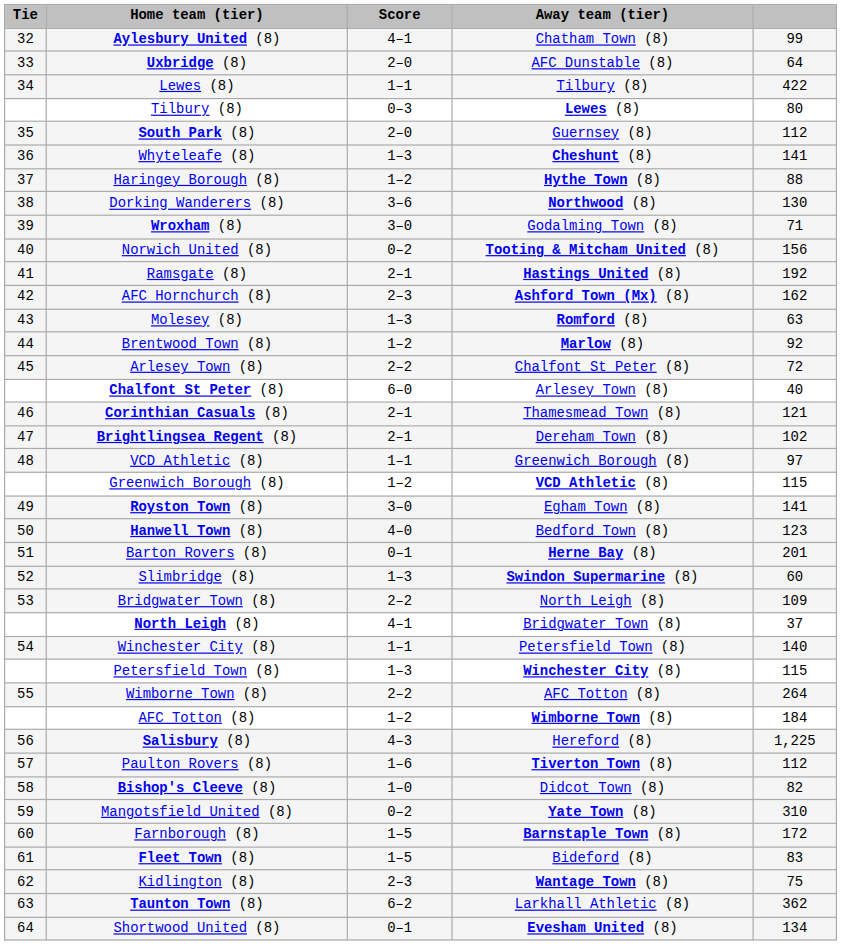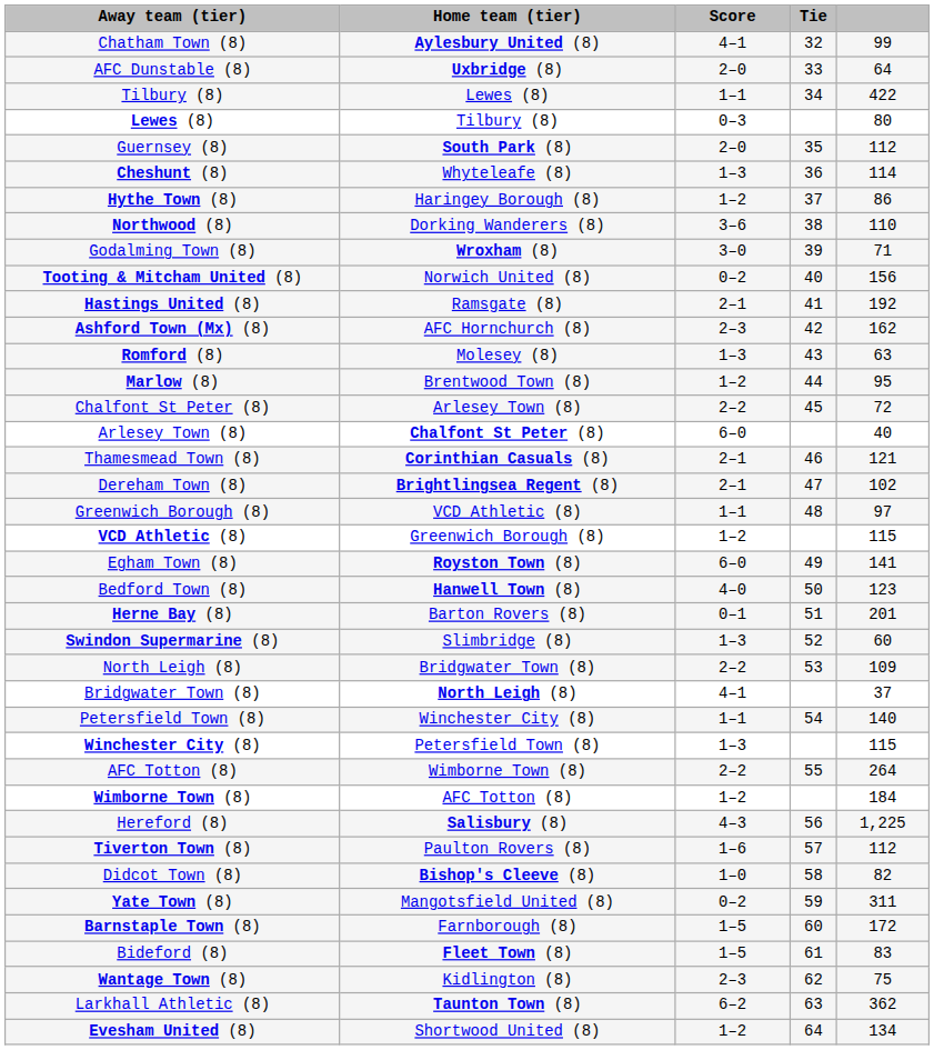 <table class="wikitable" style="width: 700px; background:WhiteSmoke; text-align:center; font-size:90%">
 <tr>
-<td scope="col" style="width:  5.00%; background:silver;"><strong>Tie</strong></td>
+<td scope="col" style="width: 36.25%; background:silver;"><strong>Away team (tier)</strong></td>
 <td scope="col" style="width: 36.25%; background:silver;"><strong>Home team (tier)</strong></td>
 <td scope="col" style="width: 12.50%; background:silver;"><strong>Score</strong></td>
-<td scope="col" style="width: 36.25%; background:silver;"><strong>Away team (tier)</strong></td>
+<td scope="col" style="width:  5.00%; background:silver;"><strong>Tie</strong></td>
 <td scope="col" style="width: 10.00%; background:silver;"><strong></strong></td>
 </tr>
 <tr>
-<td>32</td>
+<td><a href='#'>Chatham Town</a> (8)</td>
 <td><strong><a href='#'>Aylesbury United</a></strong> (8)</td>
 <td>4–1</td>
-<td><a href='#'>Chatham Town</a> (8)</td>
+<td>32</td>
 <td>99</td>
 </tr>
 <tr>
-<td>33</td>
+<td><a href='#'>AFC Dunstable</a> (8)</td>
 <td><strong><a href='#'>Uxbridge</a></strong> (8)</td>
 <td>2–0</td>
-<td><a href='#'>AFC Dunstable</a> (8)</td>
+<td>33</td>
 <td>64</td>
 </tr>
 <tr>
-<td>34</td>
+<td><a href='#'>Tilbury</a> (8)</td>
 <td><a href='#'>Lewes</a> (8)</td>
 <td>1–1</td>
-<td><a href='#'>Tilbury</a> (8)</td>
+<td>34</td>
 <td>422</td>
 </tr>
 <tr style="background:white;">
-<td><em></em></td>
+<td><strong><a href='#'>Lewes</a></strong> (8)</td>
 <td><a href='#'>Tilbury</a> (8)</td>
 <td>0–3</td>
-<td><strong><a href='#'>Lewes</a></strong> (8)</td>
+<td><em></em></td>
 <td>80</td>
 </tr>
 <tr>
-<td>35</td>
+<td><a href='#'>Guernsey</a> (8)</td>
 <td><strong><a href='#'>South Park</a></strong> (8)</td>
 <td>2–0</td>
-<td><a href='#'>Guernsey</a> (8)</td>
+<td>35</td>
 <td>112</td>
 </tr>
 <tr>
-<td>36</td>
+<td><strong><a href='#'>Cheshunt</a></strong> (8)</td>
 <td><a href='#'>Whyteleafe</a> (8)</td>
 <td>1–3</td>
-<td><strong><a href='#'>Cheshunt</a></strong> (8)</td>
+<td>36</td>
+<td>114</td>
+</tr>
+<tr>
+<td><strong><a href='#'>Hythe Town</a></strong> (8)</td>
+<td><a href='#'>Haringey Borough</a> (8)</td>
+<td>1–2</td>
+<td>37</td>
+<td>86</td>
+</tr>
+<tr>
+<td><strong><a href='#'>Northwood</a></strong> (8)</td>
+<td><a href='#'>Dorking Wanderers</a> (8)</td>
+<td>3–6</td>
+<td>38</td>
+<td>110</td>
+</tr>
+<tr>
+<td><a href='#'>Godalming Town</a> (8)</td>
+<td><strong><a href='#'>Wroxham</a></strong> (8)</td>
+<td>3–0</td>
+<td>39</td>
+<td>71</td>
+</tr>
+<tr>
+<td><strong><a href='#'>Tooting & Mitcham United</a></strong> (8)</td>
+<td><a href='#'>Norwich United</a> (8)</td>
+<td>0–2</td>
+<td>40</td>
+<td>156</td>
+</tr>
+<tr>
+<td><strong><a href='#'>Hastings United</a></strong> (8)</td>
+<td><a href='#'>Ramsgate</a> (8)</td>
+<td>2–1</td>
+<td>41</td>
+<td>192</td>
+</tr>
+<tr>
+<td><strong><a href='#'>Ashford Town (Mx)</a></strong> (8)</td>
+<td><a href='#'>AFC Hornchurch</a> (8)</td>
+<td>2–3</td>
+<td>42</td>
+<td>162</td>
+</tr>
+<tr>
+<td><strong><a href='#'>Romford</a></strong> (8)</td>
+<td><a href='#'>Molesey</a> (8)</td>
+<td>1–3</td>
+<td>43</td>
+<td>63</td>
+</tr>
+<tr>
+<td><strong><a href='#'>Marlow</a></strong> (8)</td>
+<td><a href='#'>Brentwood Town</a> (8)</td>
+<td>1–2</td>
+<td>44</td>
+<td>95</td>
+</tr>
+<tr>
+<td><a href='#'>Chalfont St Peter</a> (8)</td>
+<td><a href='#'>Arlesey Town</a> (8)</td>
+<td>2–2</td>
+<td>45</td>
+<td>72</td>
+</tr>
+<tr style="background:white;">
+<td><a href='#'>Arlesey Town</a> (8)</td>
+<td><strong><a href='#'>Chalfont St Peter</a></strong> (8)</td>
+<td>6–0</td>
+<td><em></em></td>
+<td>40</td>
+</tr>
+<tr>
+<td><a href='#'>Thamesmead Town</a> (8)</td>
+<td><strong><a href='#'>Corinthian Casuals</a></strong> (8)</td>
+<td>2–1</td>
+<td>46</td>
+<td>121</td>
+</tr>
+<tr>
+<td><a href='#'>Dereham Town</a> (8)</td>
+<td><strong><a href='#'>Brightlingsea Regent</a></strong> (8)</td>
+<td>2–1</td>
+<td>47</td>
+<td>102</td>
+</tr>
+<tr>
+<td><a href='#'>Greenwich Borough</a> (8)</td>
+<td><a href='#'>VCD Athletic</a> (8)</td>
+<td>1–1</td>
+<td>48</td>
+<td>97</td>
+</tr>
+<tr style="background:white;">
+<td><strong><a href='#'>VCD Athletic</a></strong> (8)</td>
+<td><a href='#'>Greenwich Borough</a> (8)</td>
+<td>1–2</td>
+<td><em></em></td>
+<td>115</td>
+</tr>
+<tr>
+<td><a href='#'>Egham Town</a> (8)</td>
+<td><strong><a href='#'>Royston Town</a></strong> (8)</td>
+<td>6–0</td>
+<td>49</td>
 <td>141</td>
 </tr>
 <tr>
-<td>37</td>
-<td><a href='#'>Haringey Borough</a> (8)</td>
-<td>1–2</td>
-<td><strong><a href='#'>Hythe Town</a></strong> (8)</td>
-<td>88</td>
+<td><a href='#'>Bedford Town</a> (8)</td>
+<td><strong><a href='#'>Hanwell Town</a></strong> (8)</td>
+<td>4–0</td>
+<td>50</td>
+<td>123</td>
 </tr>
 <tr>
-<td>38</td>
-<td><a href='#'>Dorking Wanderers</a> (8)</td>
-<td>3–6</td>
-<td><strong><a href='#'>Northwood</a></strong> (8)</td>
-<td>130</td>
+<td><strong><a href='#'>Herne Bay</a></strong> (8)</td>
+<td><a href='#'>Barton Rovers</a> (8)</td>
+<td>0–1</td>
+<td>51</td>
+<td>201</td>
 </tr>
 <tr>
-<td>39</td>
-<td><strong><a href='#'>Wroxham</a></strong> (8)</td>
-<td>3–0</td>
-<td><a href='#'>Godalming Town</a> (8)</td>
-<td>71</td>
+<td><strong><a href='#'>Swindon Supermarine</a></strong> (8)</td>
+<td><a href='#'>Slimbridge</a> (8)</td>
+<td>1–3</td>
+<td>52</td>
+<td>60</td>
 </tr>
 <tr>
-<td>40</td>
-<td><a href='#'>Norwich United</a> (8)</td>
-<td>0–2</td>
-<td><strong><a href='#'>Tooting & Mitcham United</a></strong> (8)</td>
-<td>156</td>
+<td><a href='#'>North Leigh</a> (8)</td>
+<td><a href='#'>Bridgwater Town</a> (8)</td>
+<td>2–2</td>
+<td>53</td>
+<td>109</td>
+</tr>
+<tr style="background:white;">
+<td><a href='#'>Bridgwater Town</a> (8)</td>
+<td><strong><a href='#'>North Leigh</a></strong> (8)</td>
+<td>4–1</td>
+<td><em></em></td>
+<td>37</td>
 </tr>
 <tr>
-<td>41</td>
-<td><a href='#'>Ramsgate</a> (8)</td>
-<td>2–1</td>
-<td><strong><a href='#'>Hastings United</a></strong> (8)</td>
-<td>192</td>
-</tr>
-<tr>
-<td>42</td>
-<td><a href='#'>AFC Hornchurch</a> (8)</td>
-<td>2–3</td>
-<td><strong><a href='#'>Ashford Town (Mx)</a></strong> (8)</td>
-<td>162</td>
-</tr>
-<tr>
-<td>43</td>
-<td><a href='#'>Molesey</a> (8)</td>
-<td>1–3</td>
-<td><strong><a href='#'>Romford</a></strong> (8)</td>
-<td>63</td>
-</tr>
-<tr>
-<td>44</td>
-<td><a href='#'>Brentwood Town</a> (8)</td>
-<td>1–2</td>
-<td><strong><a href='#'>Marlow</a></strong> (8)</td>
-<td>92</td>
-</tr>
-<tr>
-<td>45</td>
-<td><a href='#'>Arlesey Town</a> (8)</td>
-<td>2–2</td>
-<td><a href='#'>Chalfont St Peter</a> (8)</td>
-<td>72</td>
+<td><a href='#'>Petersfield Town</a> (8)</td>
+<td><a href='#'>Winchester City</a> (8)</td>
+<td>1–1</td>
+<td>54</td>
+<td>140</td>
 </tr>
 <tr style="background:white;">
+<td><strong><a href='#'>Winchester City</a></strong> (8)</td>
+<td><a href='#'>Petersfield Town</a> (8)</td>
+<td>1–3 </td>
 <td><em></em></td>
-<td><strong><a href='#'>Chalfont St Peter</a></strong> (8)</td>
-<td>6–0</td>
-<td><a href='#'>Arlesey Town</a> (8)</td>
-<td>40</td>
-</tr>
-<tr>
-<td>46</td>
-<td><strong><a href='#'>Corinthian Casuals</a></strong> (8)</td>
-<td>2–1</td>
-<td><a href='#'>Thamesmead Town</a> (8)</td>
-<td>121</td>
-</tr>
-<tr>
-<td>47</td>
-<td><strong><a href='#'>Brightlingsea Regent</a></strong> (8)</td>
-<td>2–1</td>
-<td><a href='#'>Dereham Town</a> (8)</td>
-<td>102</td>
-</tr>
-<tr>
-<td>48</td>
-<td><a href='#'>VCD Athletic</a> (8)</td>
-<td>1–1</td>
-<td><a href='#'>Greenwich Borough</a> (8)</td>
-<td>97</td>
-</tr>
-<tr style="background:white;">
-<td><em></em></td>
-<td><a href='#'>Greenwich Borough</a> (8)</td>
-<td>1–2</td>
-<td><strong><a href='#'>VCD Athletic</a></strong> (8)</td>
 <td>115</td>
 </tr>
 <tr>
-<td>49</td>
-<td><strong><a href='#'>Royston Town</a></strong> (8)</td>
-<td>3–0</td>
-<td><a href='#'>Egham Town</a> (8)</td>
-<td>141</td>
-</tr>
-<tr>
-<td>50</td>
-<td><strong><a href='#'>Hanwell Town</a></strong> (8)</td>
-<td>4–0</td>
-<td><a href='#'>Bedford Town</a> (8)</td>
-<td>123</td>
-</tr>
-<tr>
-<td>51</td>
-<td><a href='#'>Barton Rovers</a> (8)</td>
-<td>0–1</td>
-<td><strong><a href='#'>Herne Bay</a></strong> (8)</td>
-<td>201</td>
-</tr>
-<tr>
-<td>52</td>
-<td><a href='#'>Slimbridge</a> (8)</td>
-<td>1–3</td>
-<td><strong><a href='#'>Swindon Supermarine</a></strong> (8)</td>
-<td>60</td>
-</tr>
-<tr>
-<td>53</td>
-<td><a href='#'>Bridgwater Town</a> (8)</td>
-<td>2–2</td>
-<td><a href='#'>North Leigh</a> (8)</td>
-<td>109</td>
-</tr>
-<tr style="background:white;">
-<td><em></em></td>
-<td><strong><a href='#'>North Leigh</a></strong> (8)</td>
-<td>4–1</td>
-<td><a href='#'>Bridgwater Town</a> (8)</td>
-<td>37</td>
-</tr>
-<tr>
-<td>54</td>
-<td><a href='#'>Winchester City</a> (8)</td>
-<td>1–1</td>
-<td><a href='#'>Petersfield Town</a> (8)</td>
-<td>140</td>
-</tr>
-<tr style="background:white;">
-<td><em></em></td>
-<td><a href='#'>Petersfield Town</a> (8)</td>
-<td>1–3 </td>
-<td><strong><a href='#'>Winchester City</a></strong> (8)</td>
-<td>115</td>
-</tr>
-<tr>
-<td>55</td>
+<td><a href='#'>AFC Totton</a> (8)</td>
 <td><a href='#'>Wimborne Town</a> (8)</td>
 <td>2–2</td>
-<td><a href='#'>AFC Totton</a> (8)</td>
+<td>55</td>
 <td>264</td>
 </tr>
 <tr style="background:white;">
-<td><em></em></td>
+<td><strong><a href='#'>Wimborne Town</a></strong> (8)</td>
 <td><a href='#'>AFC Totton</a> (8)</td>
 <td>1–2</td>
-<td><strong><a href='#'>Wimborne Town</a></strong> (8)</td>
+<td><em></em></td>
 <td>184</td>
 </tr>
 <tr>
-<td>56</td>
+<td><a href='#'>Hereford</a> (8)</td>
 <td><strong><a href='#'>Salisbury</a></strong> (8)</td>
 <td>4–3</td>
-<td><a href='#'>Hereford</a> (8)</td>
+<td>56</td>
 <td>1,225</td>
 </tr>
 <tr>
-<td>57</td>
+<td><strong><a href='#'>Tiverton Town</a></strong> (8)</td>
 <td><a href='#'>Paulton Rovers</a> (8)</td>
 <td>1–6</td>
-<td><strong><a href='#'>Tiverton Town</a></strong> (8)</td>
+<td>57</td>
 <td>112</td>
 </tr>
 <tr>
-<td>58</td>
+<td><a href='#'>Didcot Town</a> (8)</td>
 <td><strong><a href='#'>Bishop's Cleeve</a></strong> (8)</td>
 <td>1–0</td>
-<td><a href='#'>Didcot Town</a> (8)</td>
+<td>58</td>
 <td>82</td>
 </tr>
 <tr>
-<td>59</td>
+<td><strong><a href='#'>Yate Town</a></strong> (8)</td>
 <td><a href='#'>Mangotsfield United</a> (8)</td>
 <td>0–2</td>
-<td><strong><a href='#'>Yate Town</a></strong> (8)</td>
-<td>310</td>
+<td>59</td>
+<td>311</td>
 </tr>
 <tr>
-<td>60</td>
+<td><strong><a href='#'>Barnstaple Town</a></strong> (8)</td>
 <td><a href='#'>Farnborough</a> (8)</td>
 <td>1–5</td>
-<td><strong><a href='#'>Barnstaple Town</a></strong> (8)</td>
+<td>60</td>
 <td>172</td>
 </tr>
 <tr>
-<td>61</td>
+<td><a href='#'>Bideford</a> (8)</td>
 <td><strong><a href='#'>Fleet Town</a></strong> (8)</td>
 <td>1–5</td>
-<td><a href='#'>Bideford</a> (8)</td>
+<td>61</td>
 <td>83</td>
 </tr>
 <tr>
-<td>62</td>
+<td><strong><a href='#'>Wantage Town</a></strong> (8)</td>
 <td><a href='#'>Kidlington</a> (8)</td>
 <td>2–3</td>
-<td><strong><a href='#'>Wantage Town</a></strong> (8)</td>
+<td>62</td>
 <td>75</td>
 </tr>
 <tr>
-<td>63</td>
+<td><a href='#'>Larkhall Athletic</a> (8)</td>
 <td><strong><a href='#'>Taunton Town</a></strong> (8)</td>
 <td>6–2</td>
-<td><a href='#'>Larkhall Athletic</a> (8)</td>
+<td>63</td>
 <td>362</td>
 </tr>
 <tr>
+<td><strong><a href='#'>Evesham United</a></strong> (8)</td>
+<td><a href='#'>Shortwood United</a> (8)</td>
+<td>1–2</td>
 <td>64</td>
-<td><a href='#'>Shortwood United</a> (8)</td>
-<td>0–1</td>
-<td><strong><a href='#'>Evesham United</a></strong> (8)</td>
 <td>134</td>
 </tr>
 </table>
